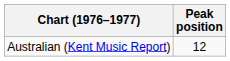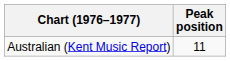 <table class="wikitable">
 <tr>
 <th>Chart (1976–1977)</th>
 <th>Peak<br>position</th>
 </tr>
 <tr>
 <td>Australian (<a href='#'>Kent Music Report</a>)</td>
-<td align="center">12</td>
+<td align="center">11</td>
 </tr>
 </table>
